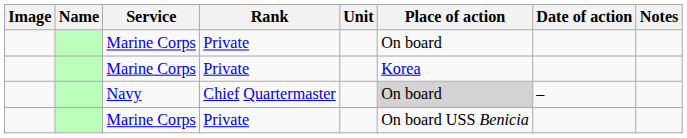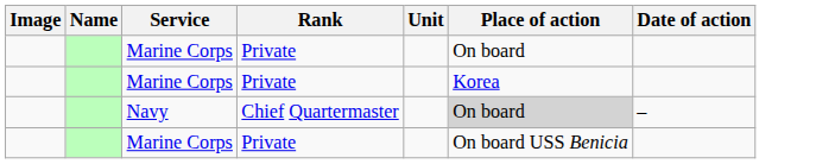 <table class="wikitable sortable">
 <tr>
 <th class="unsortable">Image</th>
 <th>Name</th>
 <th>Service</th>
 <th>Rank</th>
 <th>Unit</th>
 <th>Place of action</th>
 <th>Date of action</th>
-<th class="unsortable">Notes</th>
 </tr>
 <tr>
 <td></td>
 <td style="background:#bfb;"></td>
 <td><a href='#'>Marine Corps</a></td>
 <td><a href='#'>Private</a></td>
 <td></td>
 <td>On board </td>
-<td></td>
 <td></td>
 </tr>
 <tr>
 <td></td>
 <td style="background:#bfb;"></td>
 <td><a href='#'>Marine Corps</a></td>
 <td><a href='#'>Private</a></td>
 <td></td>
 <td><a href='#'>Korea</a></td>
 <td></td>
-<td></td>
 </tr>
 <tr>
 <td></td>
 <td style="background:#bfb;"></td>
 <td><a href='#'>Navy</a></td>
 <td><a href='#'>Chief</a> <a href='#'>Quartermaster</a></td>
 <td></td>
 <td style="background: lightgrey;">On board </td>
 <td> – </td>
-<td></td>
 </tr>
 <tr>
 <td></td>
 <td style="background:#bfb;"></td>
 <td><a href='#'>Marine Corps</a></td>
 <td><a href='#'>Private</a></td>
 <td></td>
 <td>On board USS <em>Benicia</em></td>
 <td></td>
-<td></td>
 </tr>
 </table>
